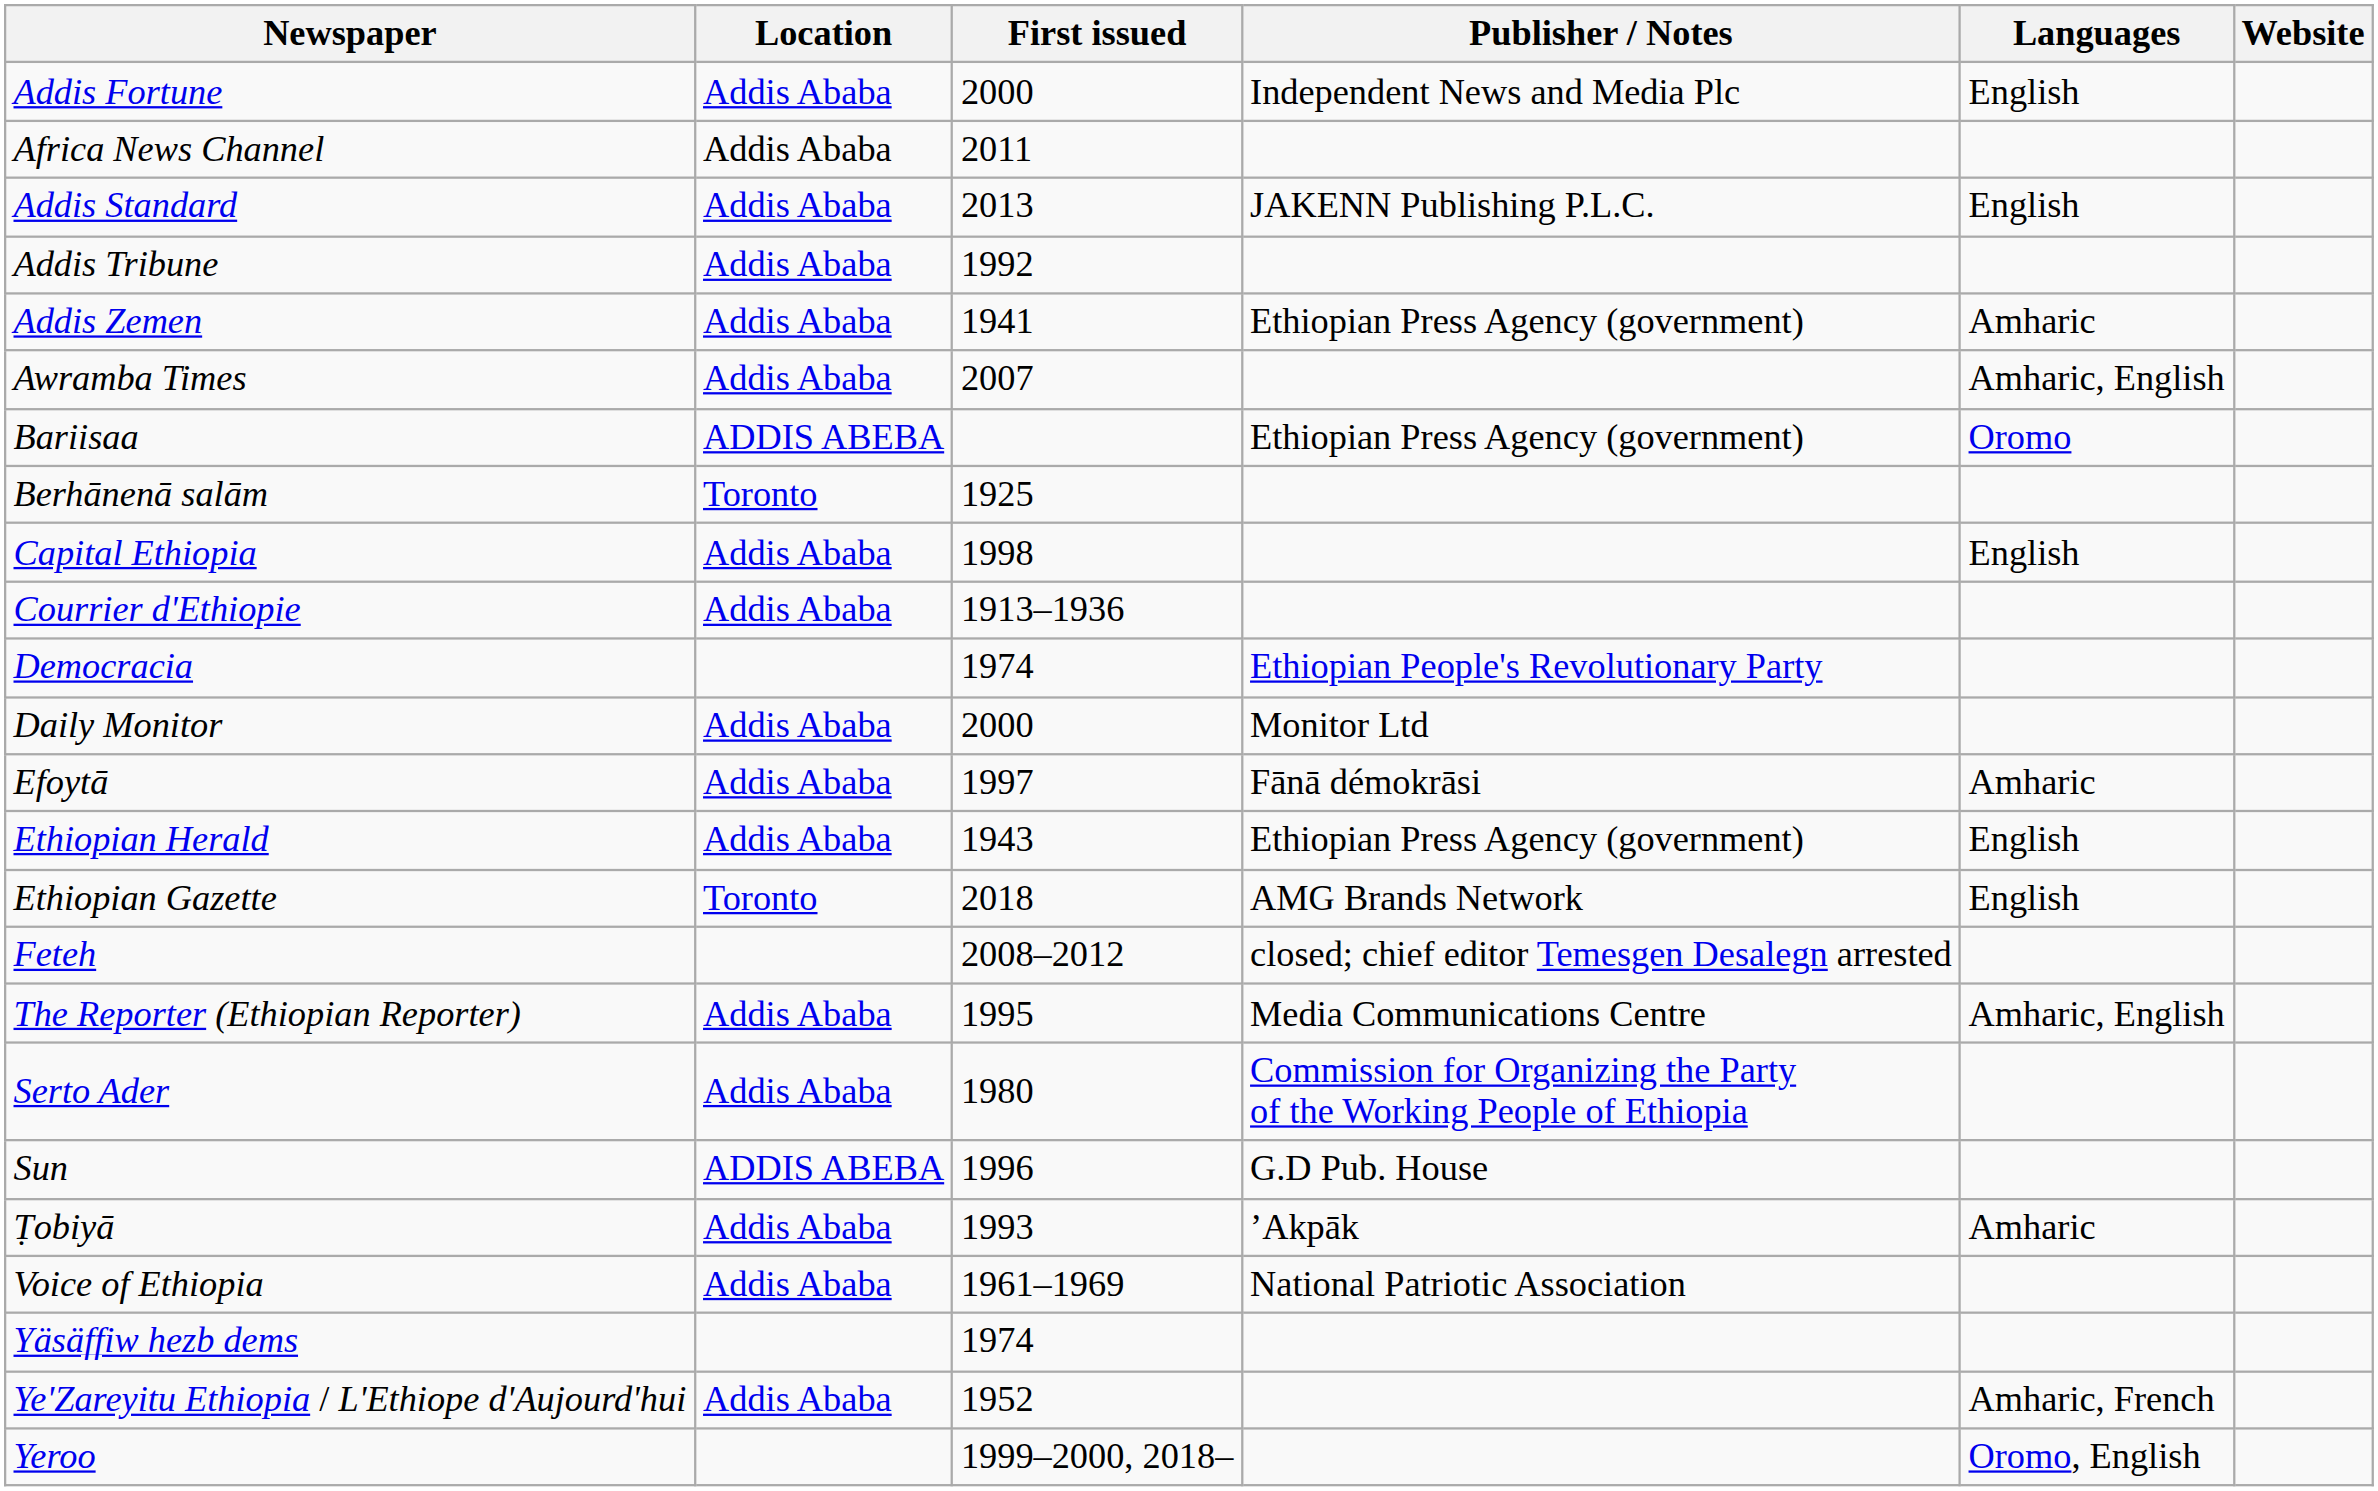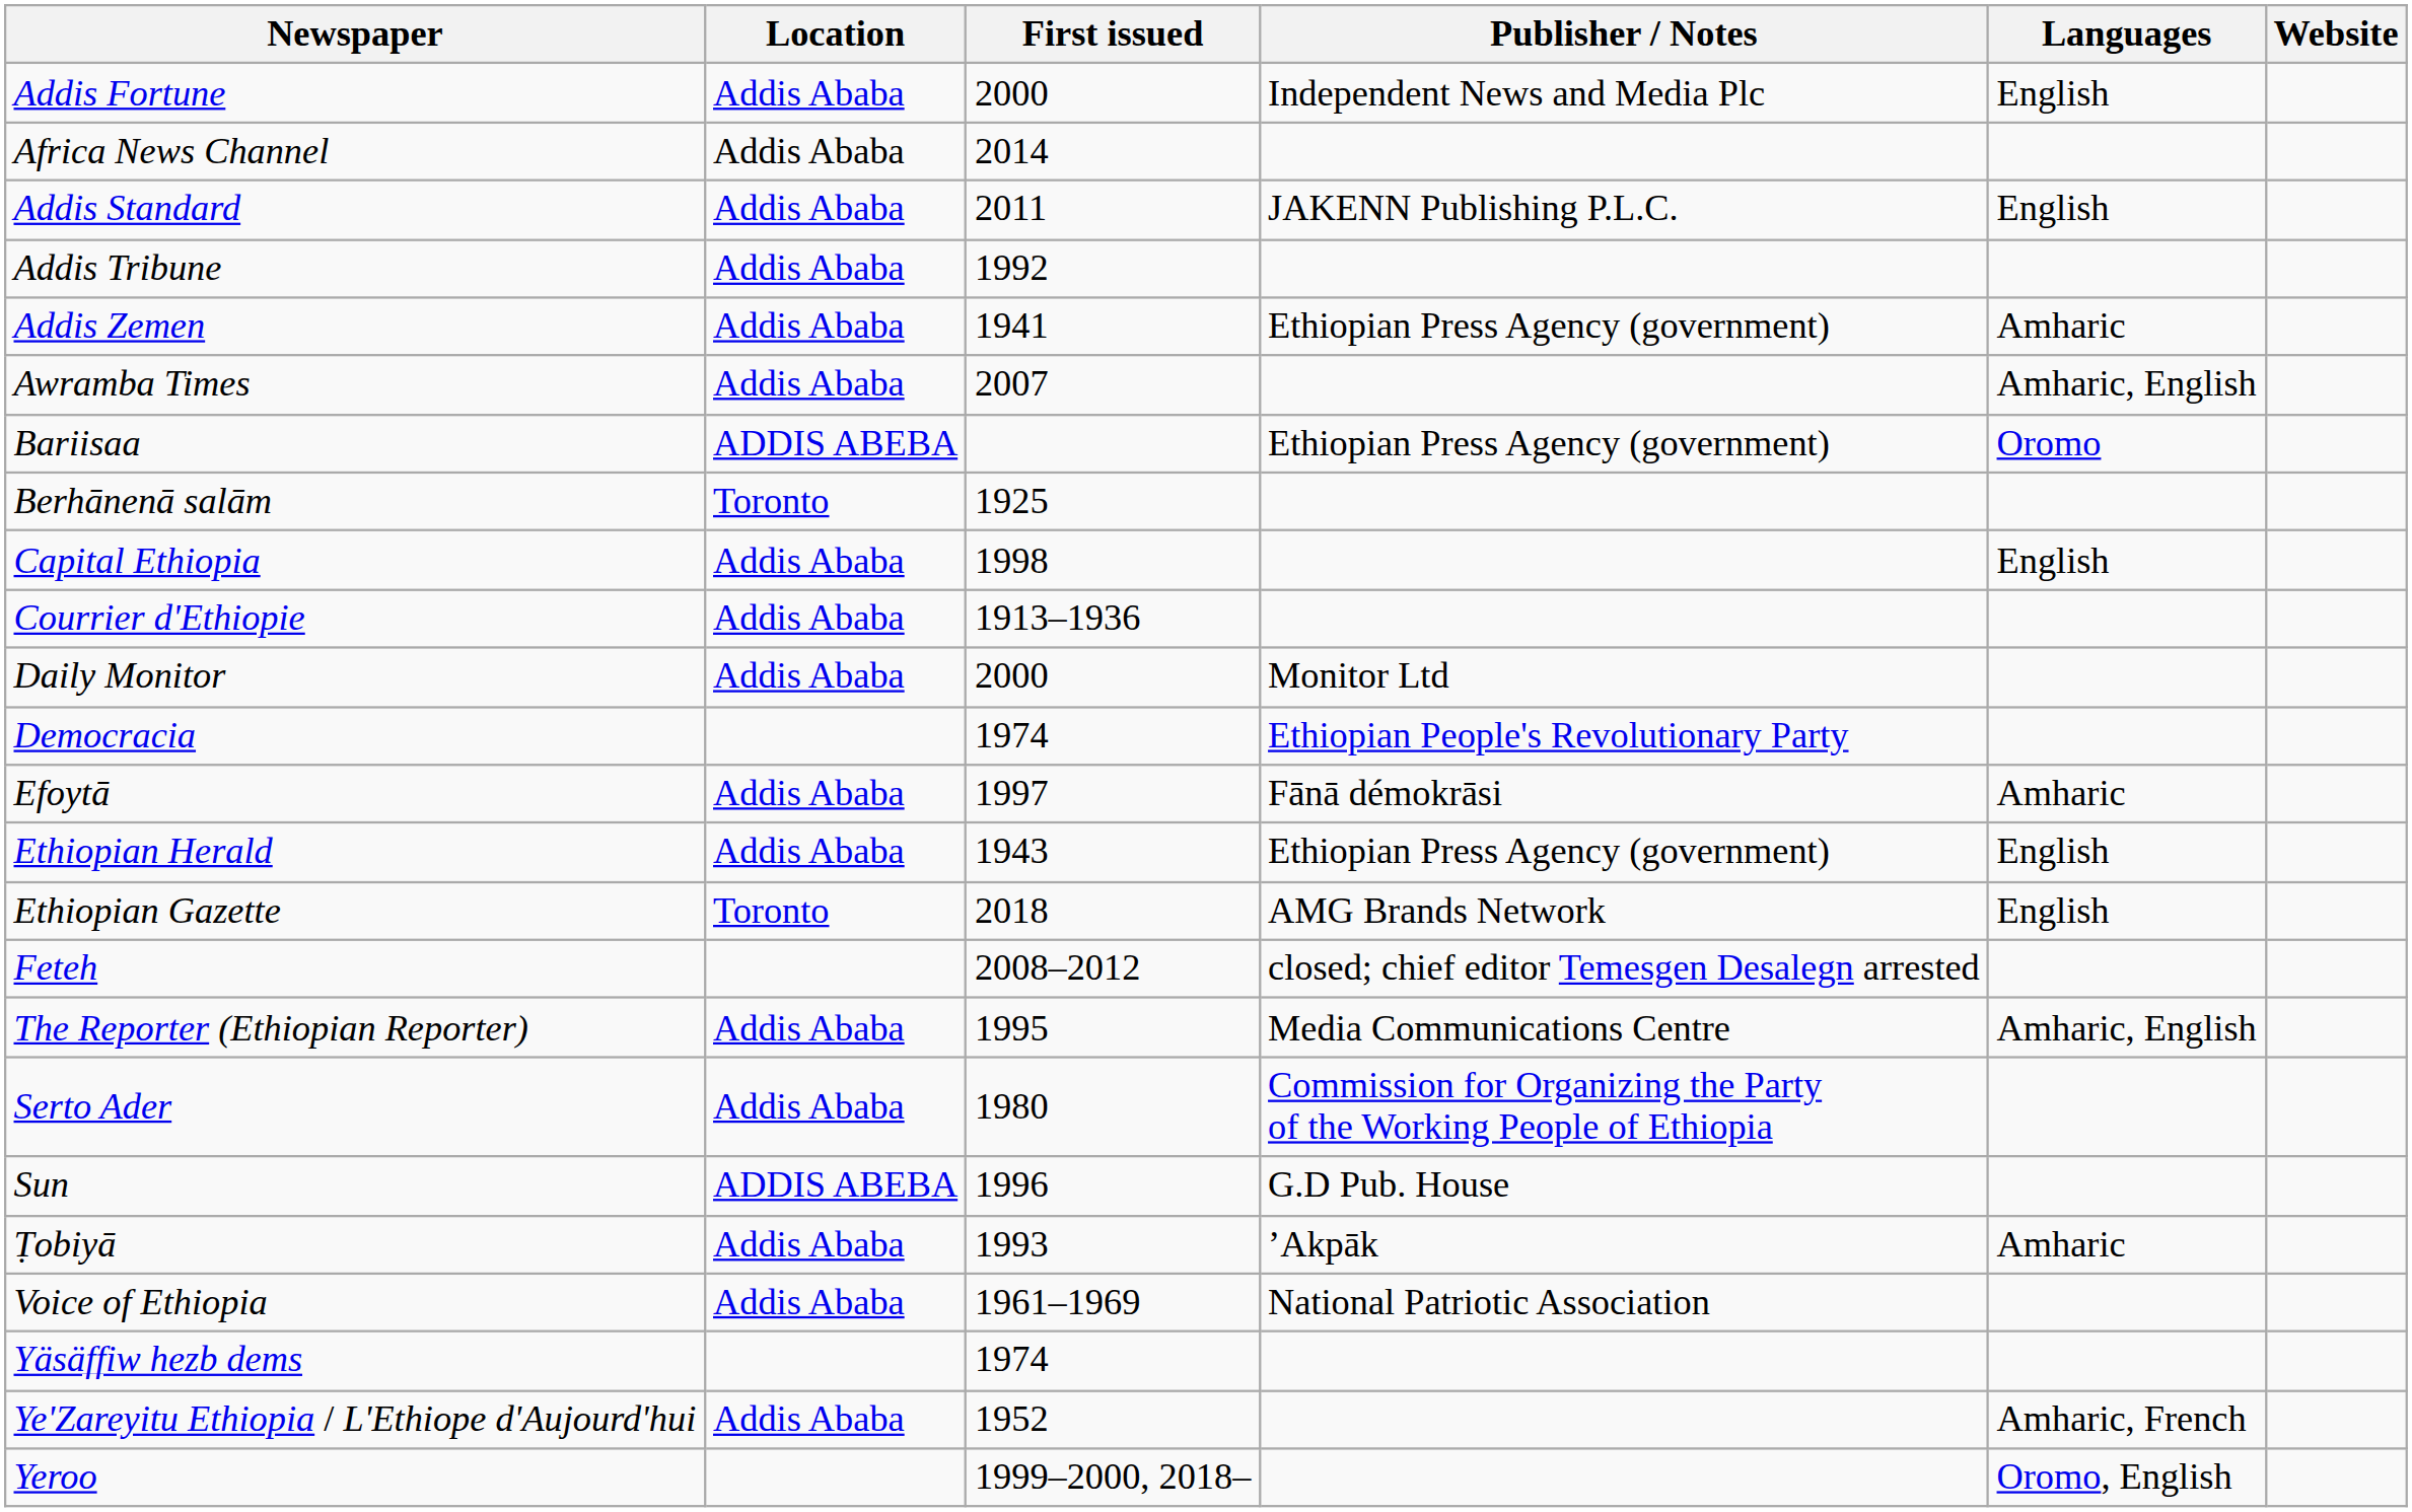 <table class="wikitable sortable">
 <tr>
 <th>Newspaper</th>
 <th>Location</th>
 <th>First issued</th>
 <th>Publisher / Notes</th>
 <th>Languages</th>
 <th>Website</th>
 </tr>
 <tr>
 <td><em><a href='#'>Addis Fortune</a></em></td>
 <td><a href='#'>Addis Ababa</a></td>
 <td>2000</td>
 <td>Independent News and Media Plc</td>
 <td>English</td>
 <td></td>
 </tr>
 <tr>
 <td><em>Africa News Channel</em></td>
 <td>Addis Ababa</td>
-<td>2011</td>
+<td>2014</td>
 <td></td>
 <td></td>
 <td></td>
 </tr>
 <tr>
 <td><em><a href='#'>Addis Standard</a></em></td>
 <td><a href='#'>Addis Ababa</a></td>
-<td>2013</td>
+<td>2011</td>
 <td>JAKENN Publishing P.L.C.</td>
 <td>English</td>
 <td></td>
 </tr>
 <tr>
 <td><em>Addis Tribune</em></td>
 <td><a href='#'>Addis Ababa</a></td>
 <td>1992</td>
 <td></td>
 <td></td>
 <td></td>
 </tr>
 <tr>
 <td><em><a href='#'>Addis Zemen</a></em></td>
 <td><a href='#'>Addis Ababa</a></td>
 <td>1941</td>
 <td>Ethiopian Press Agency (government)</td>
 <td>Amharic</td>
 <td></td>
 </tr>
 <tr>
 <td><em>Awramba Times</em></td>
 <td><a href='#'>Addis Ababa</a></td>
 <td>2007</td>
 <td></td>
 <td>Amharic, English</td>
 <td></td>
 </tr>
 <tr>
 <td><em>Bariisaa</em></td>
 <td><a href='#'>ADDIS ABEBA</a></td>
 <td></td>
 <td>Ethiopian Press Agency (government)</td>
 <td><a href='#'>Oromo</a></td>
 <td></td>
 </tr>
 <tr>
 <td><em>Berhānenā salām</em></td>
 <td><a href='#'>Toronto</a></td>
 <td>1925</td>
 <td></td>
 <td></td>
 <td></td>
 </tr>
 <tr>
 <td><em><a href='#'>Capital Ethiopia</a></em></td>
 <td><a href='#'>Addis Ababa</a></td>
 <td>1998</td>
 <td></td>
 <td>English</td>
 <td></td>
 </tr>
 <tr>
 <td><em><a href='#'>Courrier d'Ethiopie</a></em></td>
 <td><a href='#'>Addis Ababa</a></td>
 <td>1913–1936</td>
 <td></td>
 <td></td>
 <td></td>
 </tr>
 <tr>
+<td><em>Daily Monitor</em></td>
+<td><a href='#'>Addis Ababa</a></td>
+<td>2000</td>
+<td>Monitor Ltd</td>
+<td></td>
+<td></td>
+</tr>
+<tr>
 <td><em><a href='#'>Democracia</a></em></td>
 <td></td>
 <td>1974</td>
 <td><a href='#'>Ethiopian People's Revolutionary Party</a></td>
-<td></td>
-<td></td>
-</tr>
-<tr>
-<td><em>Daily Monitor</em></td>
-<td><a href='#'>Addis Ababa</a></td>
-<td>2000</td>
-<td>Monitor Ltd</td>
 <td></td>
 <td></td>
 </tr>
 <tr>
 <td><em>Efoytā</em></td>
 <td><a href='#'>Addis Ababa</a></td>
 <td>1997</td>
 <td>Fānā démokrāsi</td>
 <td>Amharic</td>
 <td></td>
 </tr>
 <tr>
 <td><em><a href='#'>Ethiopian Herald</a></em></td>
 <td><a href='#'>Addis Ababa</a></td>
 <td>1943</td>
 <td>Ethiopian Press Agency (government)</td>
 <td>English</td>
 <td></td>
 </tr>
 <tr>
 <td><em>Ethiopian Gazette</em></td>
 <td><a href='#'>Toronto</a></td>
 <td>2018</td>
 <td>AMG Brands Network</td>
 <td>English</td>
 <td></td>
 </tr>
 <tr>
 <td><em><a href='#'>Feteh</a></em></td>
 <td></td>
 <td>2008–2012</td>
 <td>closed; chief editor <a href='#'>Temesgen Desalegn</a> arrested</td>
 <td></td>
 <td></td>
 </tr>
 <tr>
 <td><em><a href='#'>The Reporter</a> (Ethiopian Reporter)</em></td>
 <td><a href='#'>Addis Ababa</a></td>
 <td>1995</td>
 <td>Media Communications Centre</td>
 <td>Amharic, English</td>
 <td></td>
 </tr>
 <tr>
 <td><em><a href='#'>Serto Ader</a></em></td>
 <td><a href='#'>Addis Ababa</a></td>
 <td>1980</td>
 <td><a href='#'>Commission for Organizing the Party<br> of the Working People of Ethiopia</a></td>
 <td></td>
 <td></td>
 </tr>
 <tr>
 <td><em>Sun</em></td>
 <td><a href='#'>ADDIS ABEBA</a></td>
 <td>1996</td>
 <td>G.D Pub. House</td>
 <td></td>
 <td></td>
 </tr>
 <tr>
 <td><em>Ṭobiyā</em></td>
 <td><a href='#'>Addis Ababa</a></td>
 <td>1993</td>
 <td>ʼAkpāk</td>
 <td>Amharic</td>
 <td></td>
 </tr>
 <tr>
 <td><em>Voice of Ethiopia</em></td>
 <td><a href='#'>Addis Ababa</a></td>
 <td>1961–1969</td>
 <td>National Patriotic Association</td>
 <td></td>
 <td></td>
 </tr>
 <tr>
 <td><em><a href='#'>Yäsäffiw hezb dems</a></em></td>
 <td></td>
 <td>1974</td>
 <td></td>
 <td></td>
 <td></td>
 </tr>
 <tr>
 <td><em><a href='#'>Ye'Zareyitu Ethiopia</a></em> / <em>L'Ethiope d'Aujourd'hui</em></td>
 <td><a href='#'>Addis Ababa</a></td>
 <td>1952</td>
 <td></td>
 <td>Amharic, French</td>
 <td></td>
 </tr>
 <tr>
 <td><em><a href='#'>Yeroo</a></em></td>
 <td></td>
 <td>1999–2000, 2018–</td>
 <td></td>
 <td><a href='#'>Oromo</a>, English</td>
 <td></td>
 </tr>
 </table>
